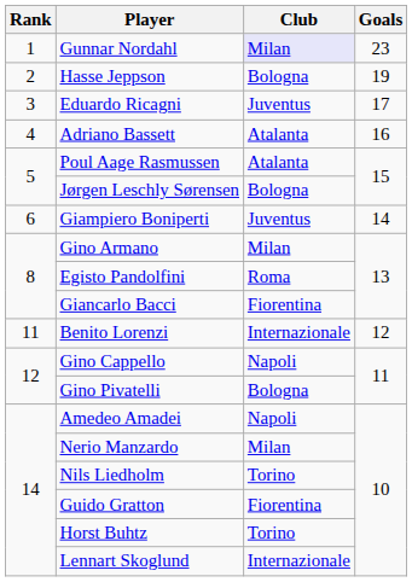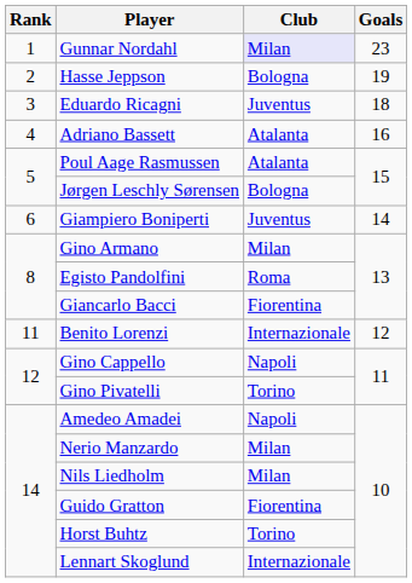 <table class="wikitable" style="text-align:center">
 <tr>
 <th>Rank</th>
 <th>Player</th>
 <th>Club</th>
 <th>Goals</th>
 </tr>
 <tr>
 <td>1</td>
 <td align="left"> <a href='#'>Gunnar Nordahl</a></td>
 <td align="left" style="background: lavender;"><a href='#'>Milan</a></td>
 <td>23</td>
 </tr>
 <tr>
 <td>2</td>
 <td align="left"> <a href='#'>Hasse Jeppson</a></td>
 <td align="left"><a href='#'>Bologna</a></td>
 <td>19</td>
 </tr>
 <tr>
 <td>3</td>
 <td align="left">  <a href='#'>Eduardo Ricagni</a></td>
 <td align="left"><a href='#'>Juventus</a></td>
-<td>17</td>
+<td>18</td>
 </tr>
 <tr>
 <td>4</td>
 <td align="left"> <a href='#'>Adriano Bassett</a></td>
 <td align="left"><a href='#'>Atalanta</a></td>
 <td>16</td>
 </tr>
 <tr>
 <td rowspan="2">5</td>
 <td align="left"> <a href='#'>Poul Aage Rasmussen</a></td>
 <td align="left"><a href='#'>Atalanta</a></td>
 <td rowspan="2">15</td>
 </tr>
 <tr>
 <td align="left"> <a href='#'>Jørgen Leschly Sørensen</a></td>
 <td align="left"><a href='#'>Bologna</a></td>
 </tr>
 <tr>
 <td>6</td>
 <td align="left"> <a href='#'>Giampiero Boniperti</a></td>
 <td align="left"><a href='#'>Juventus</a></td>
 <td>14</td>
 </tr>
 <tr>
 <td rowspan="3">8</td>
 <td align="left"> <a href='#'>Gino Armano</a></td>
 <td align="left"><a href='#'>Milan</a></td>
 <td rowspan="3">13</td>
 </tr>
 <tr>
 <td align="left"> <a href='#'>Egisto Pandolfini</a></td>
 <td align="left"><a href='#'>Roma</a></td>
 </tr>
 <tr>
 <td align="left"> <a href='#'>Giancarlo Bacci</a></td>
 <td align="left"><a href='#'>Fiorentina</a></td>
 </tr>
 <tr>
 <td>11</td>
 <td align="left"> <a href='#'>Benito Lorenzi</a></td>
 <td align="left"><a href='#'>Internazionale</a></td>
 <td>12</td>
 </tr>
 <tr>
 <td rowspan="2">12</td>
 <td align="left"> <a href='#'>Gino Cappello</a></td>
 <td align="left"><a href='#'>Napoli</a></td>
 <td rowspan="2">11</td>
 </tr>
 <tr>
 <td align="left"> <a href='#'>Gino Pivatelli</a></td>
-<td align="left"><a href='#'>Bologna</a></td>
+<td align="left"><a href='#'>Torino</a></td>
 </tr>
 <tr>
 <td rowspan="6">14</td>
 <td align="left"> <a href='#'>Amedeo Amadei</a></td>
 <td align="left"><a href='#'>Napoli</a></td>
 <td rowspan="6">10</td>
 </tr>
 <tr>
 <td align="left"> <a href='#'>Nerio Manzardo</a></td>
 <td align="left"><a href='#'>Milan</a></td>
 </tr>
 <tr>
 <td align="left"> <a href='#'>Nils Liedholm</a></td>
-<td align="left"><a href='#'>Torino</a></td>
+<td align="left"><a href='#'>Milan</a></td>
 </tr>
 <tr>
 <td align="left"> <a href='#'>Guido Gratton</a></td>
 <td align="left"><a href='#'>Fiorentina</a></td>
 </tr>
 <tr>
 <td align="left"> <a href='#'>Horst Buhtz</a></td>
 <td align="left"><a href='#'>Torino</a></td>
 </tr>
 <tr>
 <td align="left"> <a href='#'>Lennart Skoglund</a></td>
 <td align="left"><a href='#'>Internazionale</a></td>
 </tr>
 </table>
